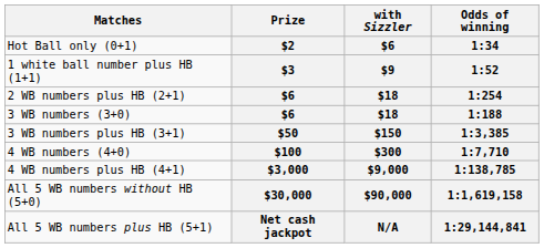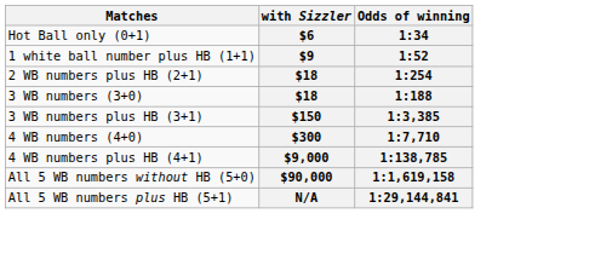 <table class="wikitable">
 <tr>
 <th>Matches</th>
-<th>Prize</th>
 <th>with <em>Sizzler</em></th>
 <th>Odds of winning</th>
 </tr>
 <tr>
 <td>Hot Ball only (0+1)</td>
-<th>$2</th>
 <th>$6</th>
 <th>1:34</th>
 </tr>
 <tr>
 <td>1 white ball number plus HB (1+1)</td>
-<th>$3</th>
 <th>$9</th>
 <th>1:52</th>
 </tr>
 <tr>
 <td>2 WB numbers plus HB (2+1)</td>
-<th>$6</th>
 <th>$18</th>
 <th>1:254</th>
 </tr>
 <tr>
 <td>3 WB numbers (3+0)</td>
-<th>$6</th>
 <th>$18</th>
 <th>1:188</th>
 </tr>
 <tr>
 <td>3 WB numbers plus HB (3+1)</td>
-<th>$50</th>
 <th>$150</th>
 <th>1:3,385</th>
 </tr>
 <tr>
 <td>4 WB numbers (4+0)</td>
-<th>$100</th>
 <th>$300</th>
 <th>1:7,710</th>
 </tr>
 <tr>
 <td>4 WB numbers plus HB (4+1)</td>
-<th>$3,000</th>
 <th>$9,000</th>
 <th>1:138,785</th>
 </tr>
 <tr>
 <td>All 5 WB numbers <em>without</em> HB (5+0)</td>
-<th>$30,000</th>
 <th>$90,000</th>
 <th>1:1,619,158</th>
 </tr>
 <tr>
 <td>All 5 WB numbers <em>plus</em> HB (5+1)</td>
-<th><strong>Net cash jackpot</strong></th>
 <th>N/A</th>
 <th>1:29,144,841</th>
 </tr>
 </table>
